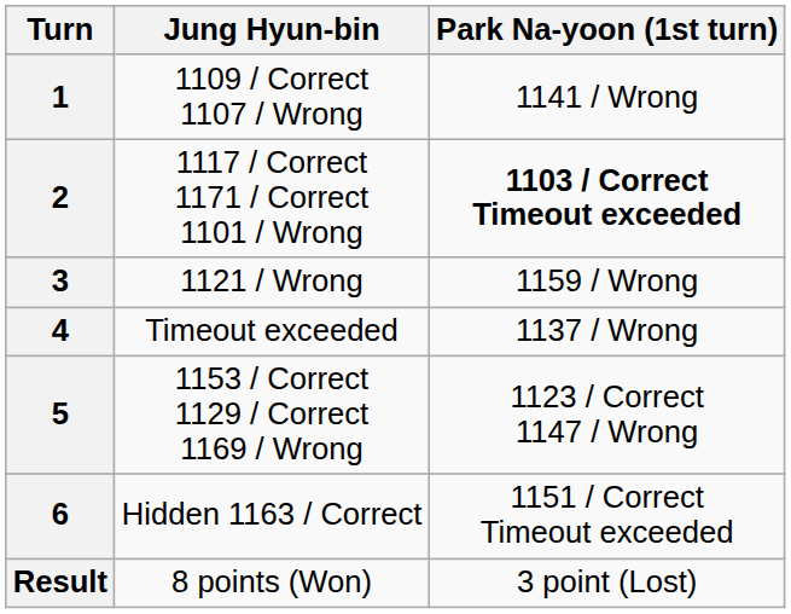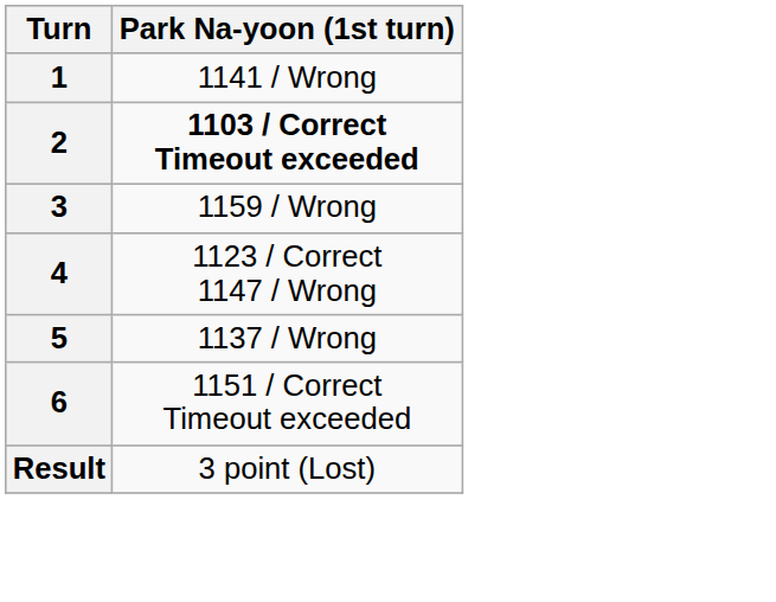 <table class="wikitable" style="text-align:center">
 <tr>
 <th scope="col">Turn</th>
-<th scope="col">Jung Hyun-bin</th>
 <th scope="col">Park Na-yoon (1st turn)</th>
 </tr>
 <tr>
 <th scope="row">1</th>
-<td>1109 / Correct <br> 1107 / Wrong</td>
 <td>1141 / Wrong</td>
 </tr>
 <tr>
 <th scope="row">2</th>
-<td>1117 / Correct <br> 1171 / Correct <br> 1101 / Wrong</td>
 <td><strong>1103 / Correct <br> Timeout exceeded</strong></td>
 </tr>
 <tr>
 <th scope="row">3</th>
-<td>1121 / Wrong</td>
 <td>1159 / Wrong</td>
 </tr>
 <tr>
 <th scope="row">4</th>
-<td>Timeout exceeded</td>
+<td>1123 / Correct <br> 1147 / Wrong</td>
+</tr>
+<tr>
+<th scope="row">5</th>
 <td>1137 / Wrong</td>
 </tr>
 <tr>
-<th scope="row">5</th>
-<td>1153 / Correct <br> 1129 / Correct <br> 1169 / Wrong</td>
-<td>1123 / Correct <br> 1147 / Wrong</td>
-</tr>
-<tr>
 <th scope="row">6</th>
-<td>Hidden 1163 / Correct</td>
 <td>1151 / Correct <br> Timeout exceeded</td>
 </tr>
 <tr>
 <th scope="row">Result</th>
-<td>8 points (Won)</td>
 <td>3 point (Lost)</td>
 </tr>
 </table>
